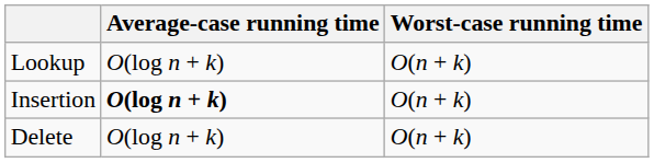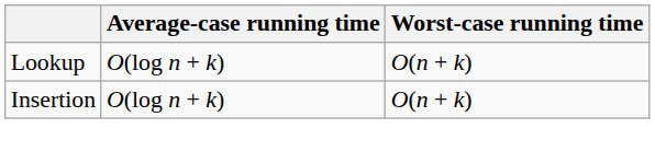 <table class="wikitable">
 <tr>
 <th></th>
 <th>Average-case running time</th>
 <th>Worst-case running time</th>
 </tr>
 <tr>
 <td>Lookup</td>
 <td><em>O</em>(log <em>n</em> + <em>k</em>)</td>
 <td><em>O</em>(<em>n</em>  + <em>k</em>)</td>
 </tr>
 <tr>
 <td>Insertion</td>
-<td><strong><em>O</em>(log <em>n</em>  + <em>k</em>)</strong></td>
-<td><em>O</em>(<em>n</em>  + <em>k</em>)</td>
-</tr>
-<tr>
-<td>Delete</td>
 <td><em>O</em>(log <em>n</em>  + <em>k</em>)</td>
 <td><em>O</em>(<em>n</em>  + <em>k</em>)</td>
 </tr>
 </table>
